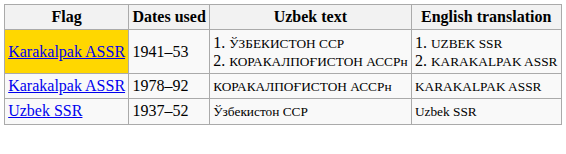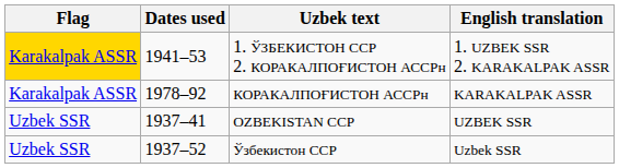 <table class="wikitable sortable noresize">
 <tr>
 <th>Flag</th>
 <th>Dates used</th>
 <th>Uzbek text</th>
 <th>English translation</th>
 </tr>
 <tr>
 <td style="background: gold;"> <a href='#'>Karakalpak ASSR</a></td>
 <td>1941–53</td>
 <td>1. <small>ЎЗБЕКИСТОН ССР</small><br>2. <small>КОРАКАЛПОҒИСТОН АССРн</small></td>
 <td>1. <small>UZBEK SSR</small><br>2. <small>KARAKALPAK ASSR</small></td>
 </tr>
 <tr>
 <td> <a href='#'>Karakalpak ASSR</a></td>
 <td>1978–92</td>
 <td><small>КОРАКАЛПОҒИСТОН АССРн</small></td>
 <td><small>KARAKALPAK ASSR</small></td>
 </tr>
 <tr>
 <td> <a href='#'>Uzbek SSR</a></td>
+<td>1937–41</td>
+<td><small>OZBEKISTAN CCP</small></td>
+<td><small>UZBEK SSR</small></td>
+</tr>
+<tr>
+<td> <a href='#'>Uzbek SSR</a></td>
 <td>1937–52</td>
 <td><small>Ўзбекистон CCP</small></td>
 <td><small>Uzbek SSR</small></td>
 </tr>
 </table>
